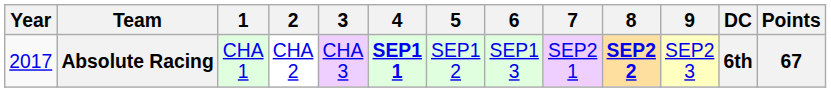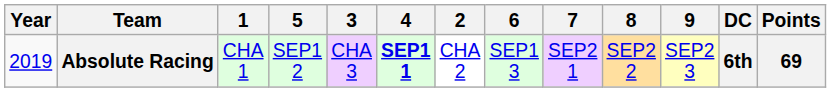 <table class="wikitable" style="text-align:center; font-size:85%">
 <tr>
 <th>Year</th>
 <th>Team</th>
 <th>1</th>
-<th>2</th>
+<th>5</th>
 <th>3</th>
 <th>4</th>
-<th>5</th>
+<th>2</th>
 <th>6</th>
 <th>7</th>
 <th>8</th>
 <th>9</th>
 <th>DC</th>
 <th>Points</th>
 </tr>
 <tr>
-<td><a href='#'>2017</a></td>
+<td><a href='#'>2019</a></td>
 <th>Absolute Racing</th>
 <td style="background:#DFFFDF;"><a href='#'>CHA<br>1</a><br></td>
-<td style="background:#FFFFFF;"><a href='#'>CHA<br>2</a><br></td>
+<td style="background:#DFFFDF;"><a href='#'>SEP1<br>2</a><br></td>
 <td style="background:#EFCFFF;"><a href='#'>CHA<br>3</a><br></td>
 <td style="background:#DFFFDF;"><strong><a href='#'>SEP1<br>1</a><br></strong></td>
-<td style="background:#DFFFDF;"><a href='#'>SEP1<br>2</a><br></td>
+<td style="background:#FFFFFF;"><a href='#'>CHA<br>2</a><br></td>
 <td style="background:#DFFFDF;"><a href='#'>SEP1<br>3</a><br></td>
 <td style="background:#EFCFFF;"><a href='#'>SEP2<br>1</a><br></td>
-<td style="background:#FFDF9F;"><strong><a href='#'>SEP2<br>2</a><br></strong></td>
+<td style="background:#FFDF9F;"><a href='#'>SEP2<br>2</a><br></td>
 <td style="background:#FFFFBF;"><a href='#'>SEP2<br>3</a><br></td>
 <th>6th</th>
-<th>67</th>
+<th>69</th>
 </tr>
 </table>
